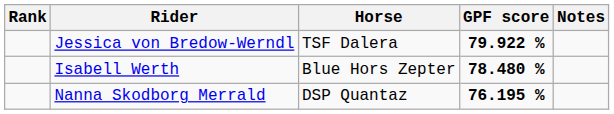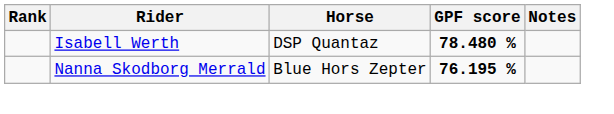 <table class="wikitable sortable" style="text-align:center">
 <tr>
 <th>Rank</th>
 <th>Rider</th>
 <th>Horse</th>
 <th>GPF score</th>
 <th>Notes</th>
 </tr>
 <tr>
 <td></td>
-<td align="left"> <a href='#'>Jessica von Bredow-Werndl</a></td>
-<td align="left">TSF Dalera</td>
-<td><strong>79.922 %</strong></td>
-<td></td>
-</tr>
-<tr>
-<td></td>
 <td align="left"> <a href='#'>Isabell Werth</a></td>
-<td align="left">Blue Hors Zepter</td>
+<td align="left">DSP Quantaz</td>
 <td><strong>78.480 %</strong></td>
 <td></td>
 </tr>
 <tr>
 <td></td>
 <td align="left"> <a href='#'>Nanna Skodborg Merrald</a></td>
-<td align="left">DSP Quantaz</td>
+<td align="left">Blue Hors Zepter</td>
 <td><strong>76.195 %</strong></td>
 <td></td>
 </tr>
 </table>
